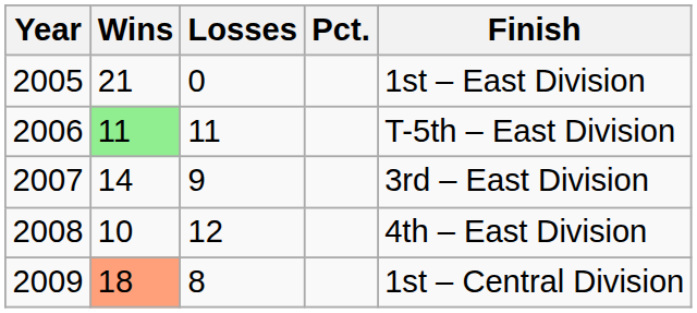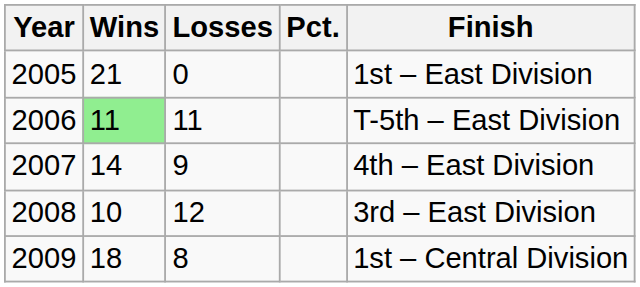 <table class="wikitable">
 <tr>
 <th>Year</th>
 <th>Wins</th>
 <th>Losses</th>
 <th>Pct.</th>
 <th>Finish</th>
 </tr>
 <tr>
 <td>2005</td>
 <td>21</td>
 <td>0</td>
 <td></td>
 <td>1st – East Division</td>
 </tr>
 <tr>
 <td>2006</td>
 <td style="background: lightgreen;">11</td>
 <td>11</td>
 <td></td>
 <td>T-5th – East Division</td>
 </tr>
 <tr>
 <td>2007</td>
 <td>14</td>
 <td>9</td>
 <td></td>
-<td>3rd – East Division</td>
+<td>4th – East Division</td>
 </tr>
 <tr>
 <td>2008</td>
 <td>10</td>
 <td>12</td>
 <td></td>
-<td>4th – East Division</td>
+<td>3rd – East Division</td>
 </tr>
 <tr>
 <td>2009</td>
-<td style="background: lightsalmon;">18</td>
+<td>18</td>
 <td>8</td>
 <td></td>
 <td>1st – Central Division</td>
 </tr>
 </table>
